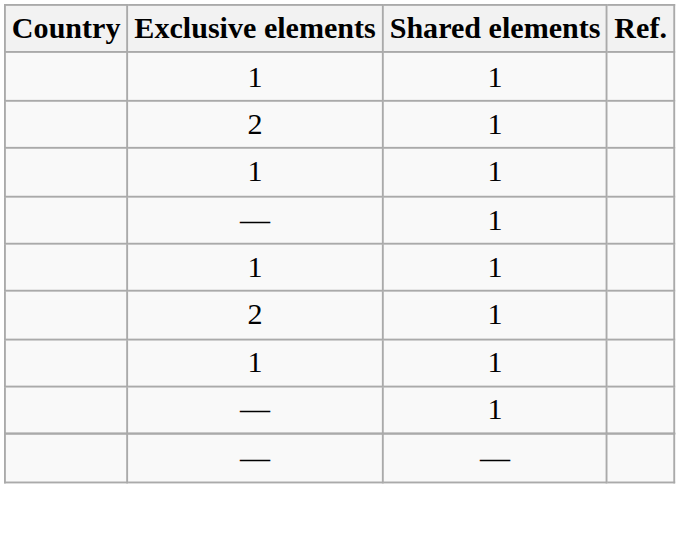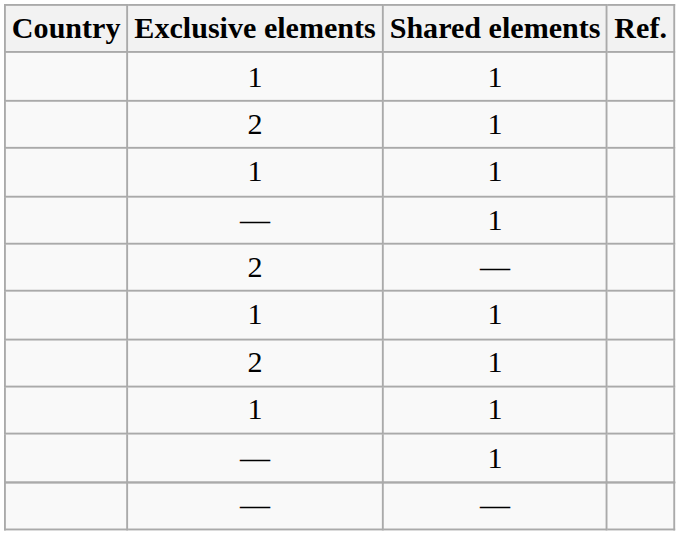 <table class="wikitable sortable" style="text-align:center;">
 <tr>
 <th scope="col"; text-align:left>Country</th>
 <th scope="col">Exclusive elements</th>
 <th scope="col">Shared elements</th>
 <th scope="col">Ref.</th>
 </tr>
 <tr>
 <td align=left></td>
 <td>1</td>
 <td>1</td>
 <td></td>
 </tr>
 <tr>
 <td align=left></td>
 <td>2</td>
 <td>1</td>
 <td></td>
 </tr>
 <tr>
 <td align=left></td>
 <td>1</td>
 <td>1</td>
 <td></td>
 </tr>
 <tr>
 <td align=left></td>
 <td>—</td>
 <td>1</td>
+<td></td>
+</tr>
+<tr>
+<td align=left></td>
+<td>2</td>
+<td>—</td>
 <td></td>
 </tr>
 <tr>
 <td align=left></td>
 <td>1</td>
 <td>1</td>
 <td></td>
 </tr>
 <tr>
 <td align=left></td>
 <td>2</td>
 <td>1</td>
 <td></td>
 </tr>
 <tr>
 <td align=left></td>
 <td>1</td>
 <td>1</td>
 <td></td>
 </tr>
 <tr>
 <td align=left></td>
 <td>—</td>
 <td>1</td>
 <td></td>
 </tr>
 <tr>
 </tr>
 <tr>
 <td align=left></td>
 <td>—</td>
 <td>—</td>
 <td></td>
 </tr>
 </table>
